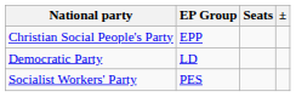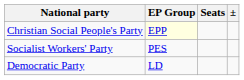 <table class="wikitable">
 <tr>
 <th>National party</th>
 <th>EP Group</th>
 <th>Seats</th>
 <th>±</th>
 </tr>
 <tr>
 <td> <a href='#'>Christian Social People's Party</a></td>
-<td> <a href='#'>EPP</a></td>
+<td style="background: lightyellow;"> <a href='#'>EPP</a></td>
+<td></td>
+<td></td>
+</tr>
+<tr>
+<td> <a href='#'>Socialist Workers' Party</a></td>
+<td> <a href='#'>PES</a></td>
 <td></td>
 <td></td>
 </tr>
 <tr>
 <td> <a href='#'>Democratic Party</a></td>
 <td> <a href='#'>LD</a></td>
 <td></td>
 <td></td>
 </tr>
-<tr>
-<td> <a href='#'>Socialist Workers' Party</a></td>
-<td> <a href='#'>PES</a></td>
-<td></td>
-<td></td>
-</tr>
 </table>
